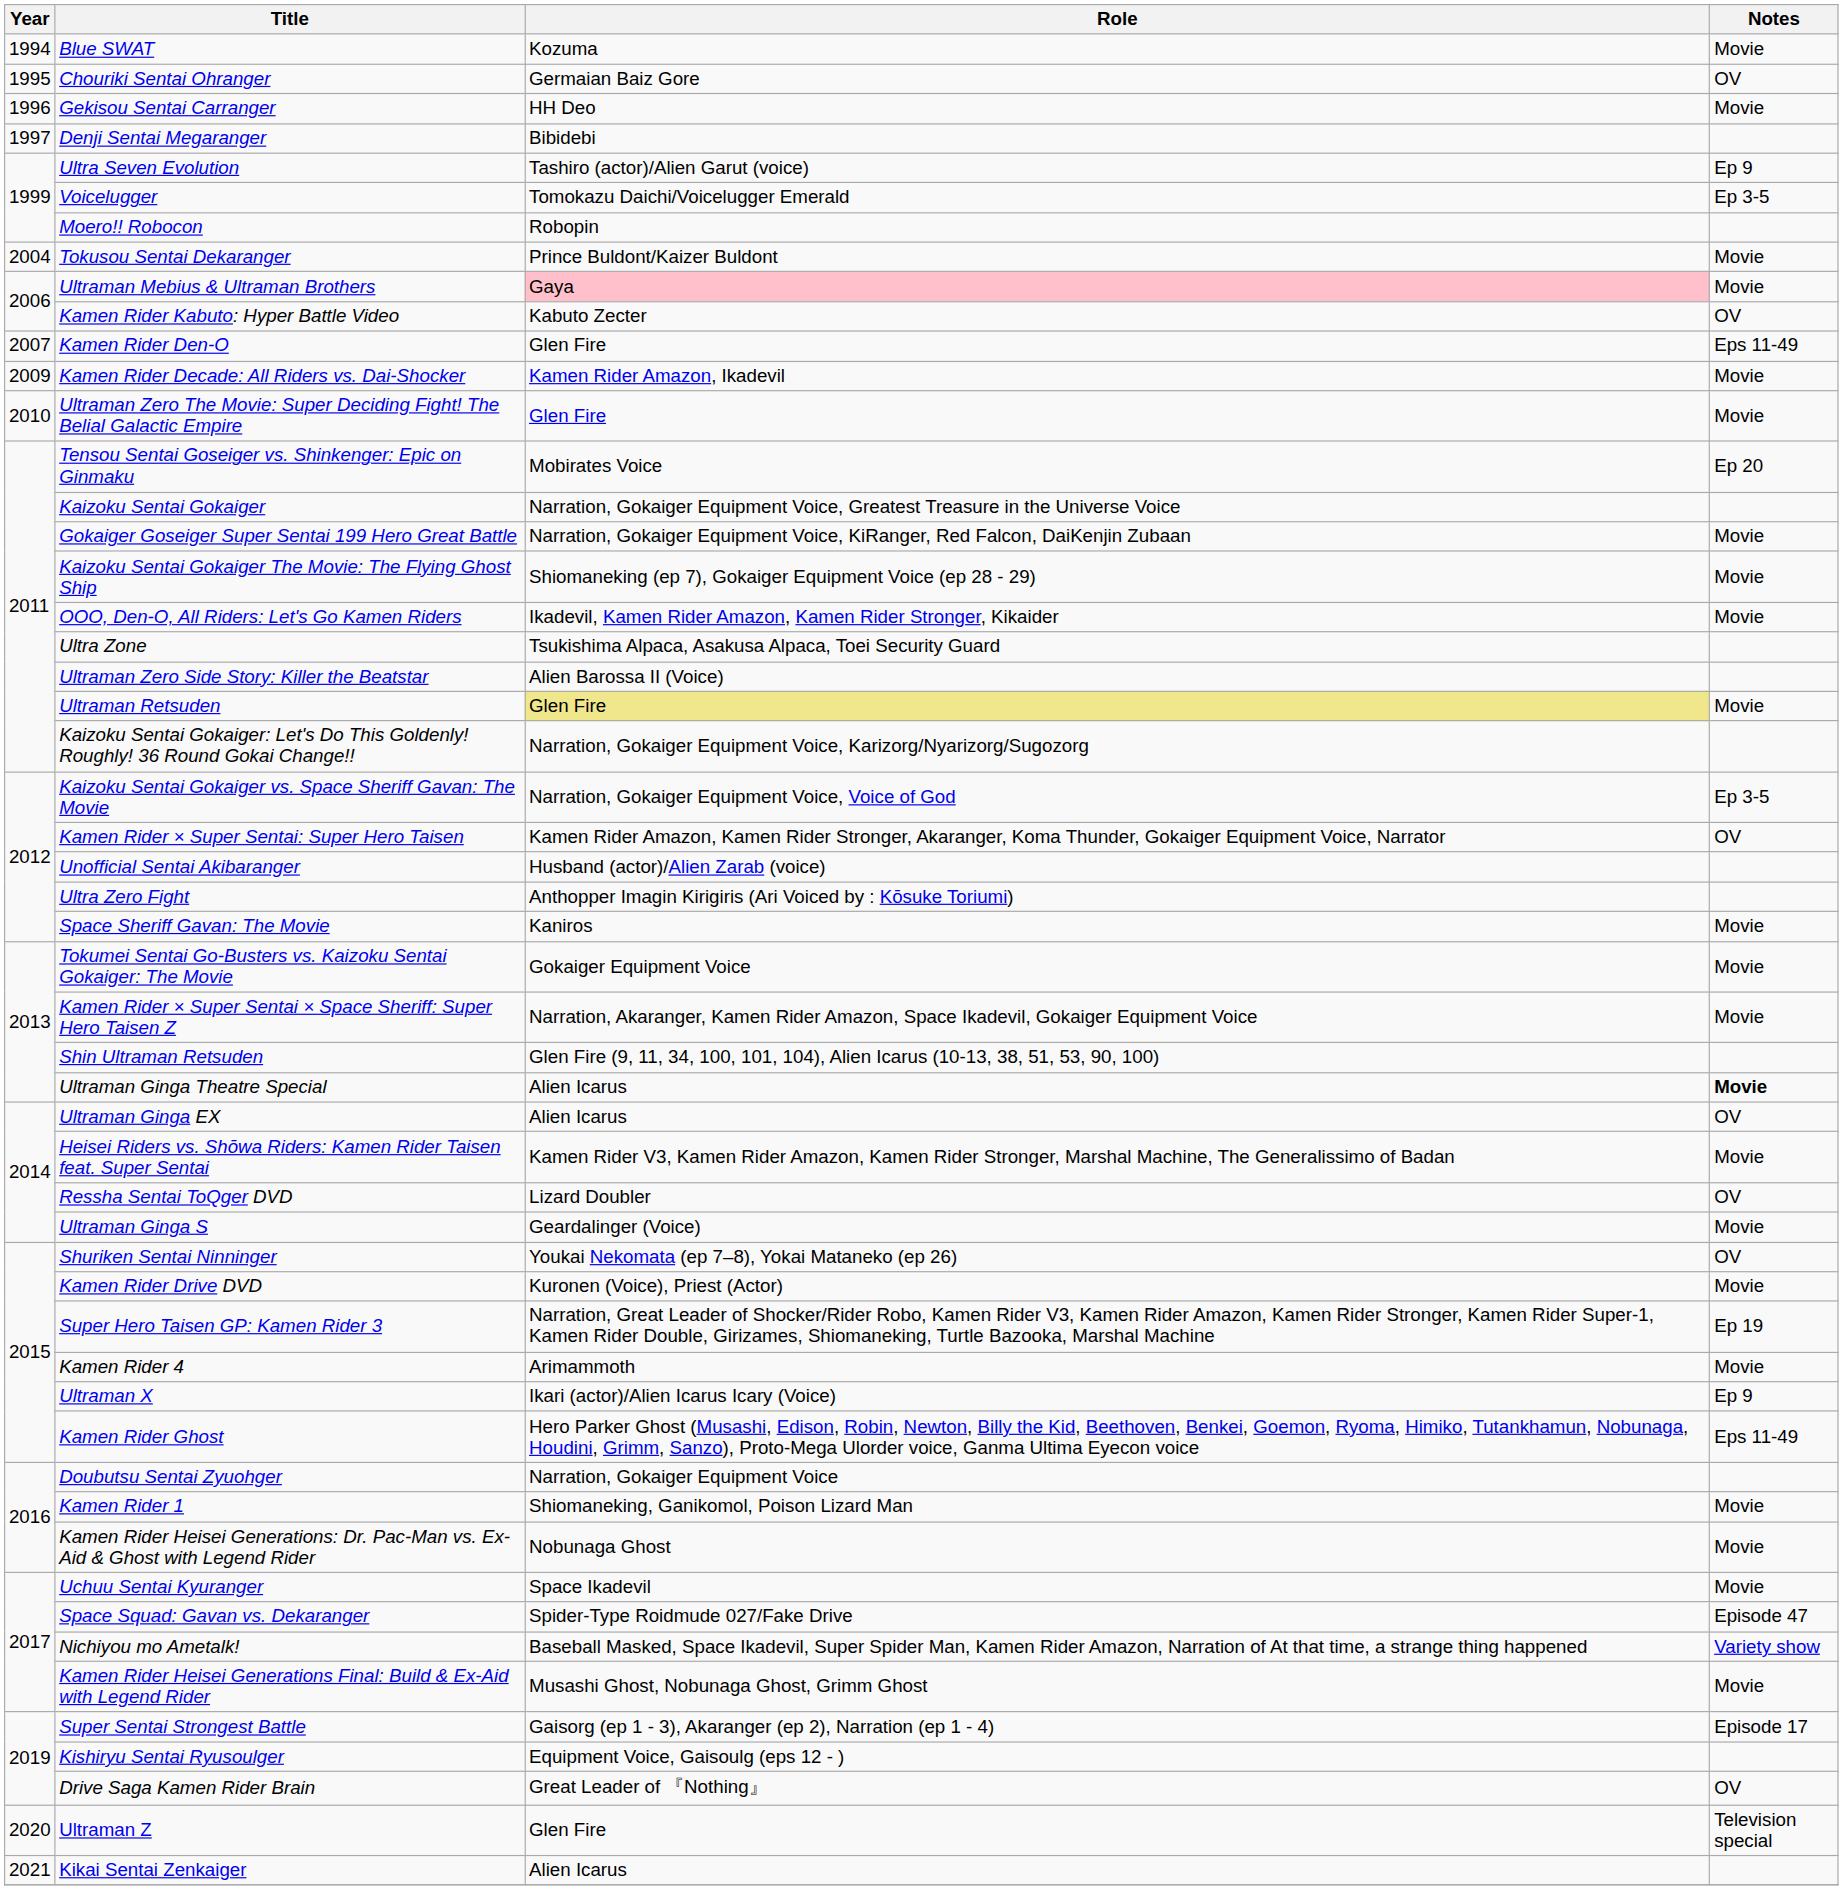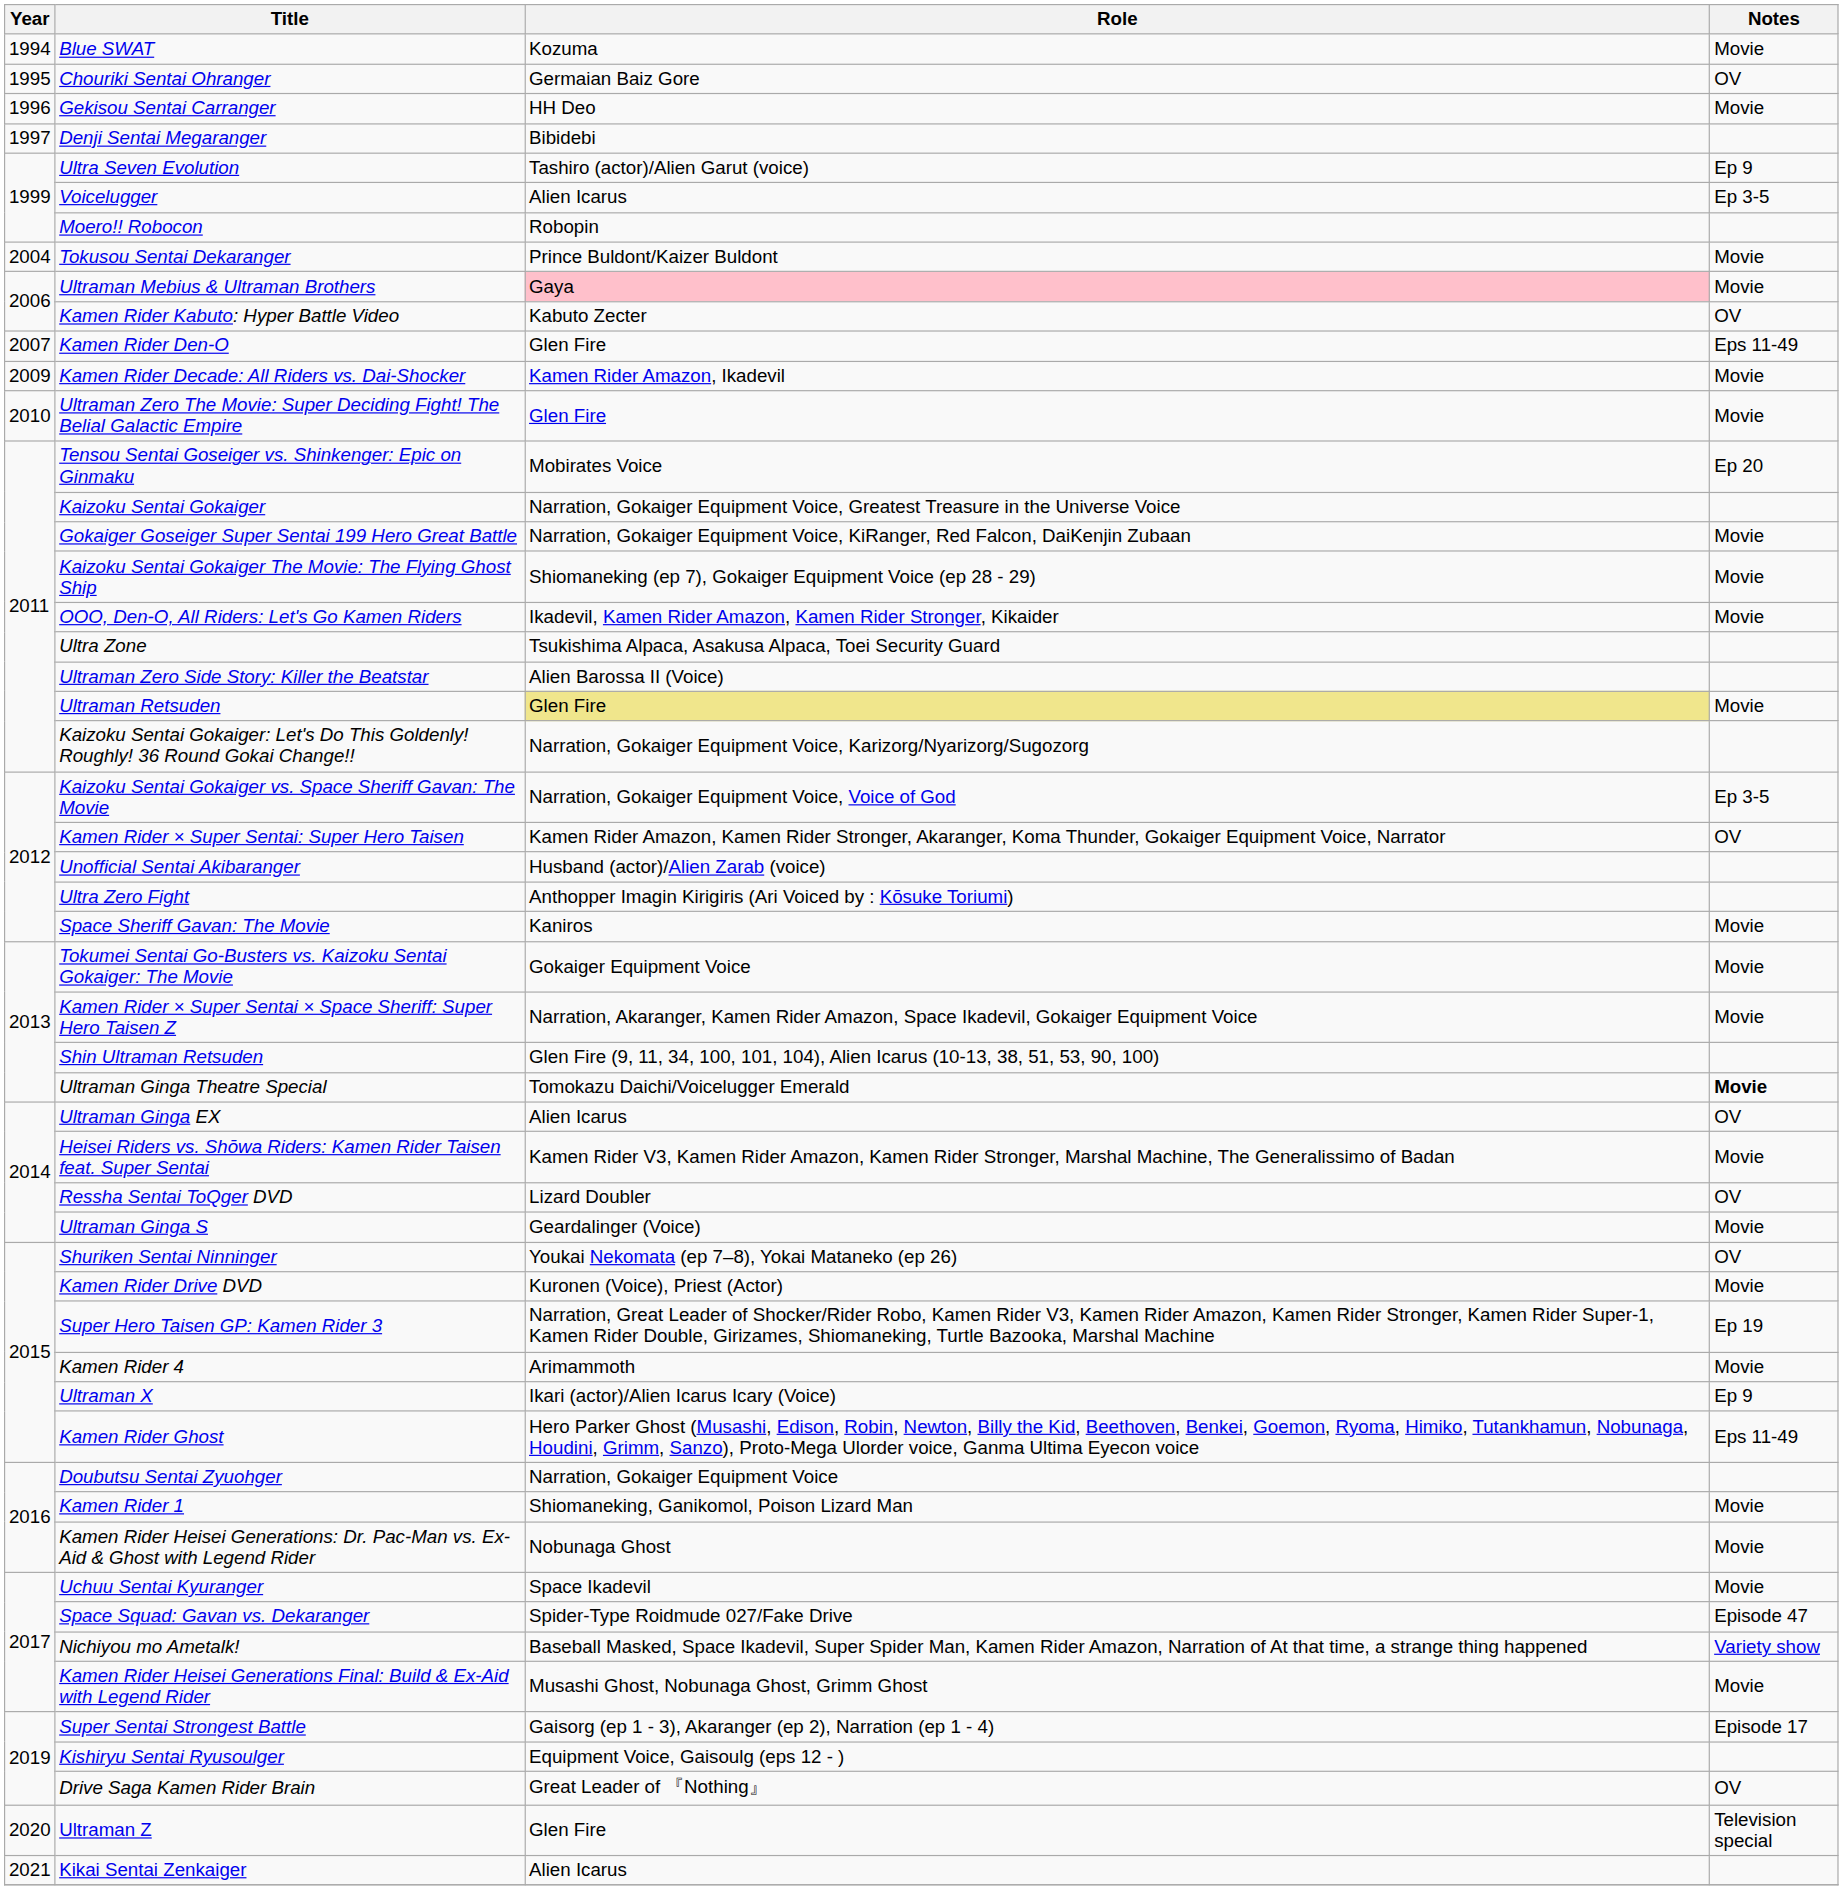 <table class="wikitable">
 <tr>
 <th>Year</th>
 <th>Title</th>
 <th>Role</th>
 <th>Notes</th>
 </tr>
 <tr>
 <td>1994</td>
 <td><em><a href='#'>Blue SWAT</a></em></td>
 <td>Kozuma</td>
 <td>Movie</td>
 </tr>
 <tr>
 <td>1995</td>
 <td><em><a href='#'>Chouriki Sentai Ohranger</a></em></td>
 <td>Germaian Baiz Gore</td>
 <td>OV</td>
 </tr>
 <tr>
 <td>1996</td>
 <td><em><a href='#'>Gekisou Sentai Carranger</a></em></td>
 <td>HH Deo</td>
 <td>Movie</td>
 </tr>
 <tr>
 <td>1997</td>
 <td><em><a href='#'>Denji Sentai Megaranger</a></em></td>
 <td>Bibidebi</td>
 <td></td>
 </tr>
 <tr>
 <td rowspan="3">1999</td>
 <td><em><a href='#'>Ultra Seven Evolution</a></em></td>
 <td>Tashiro (actor)/Alien Garut (voice)</td>
 <td>Ep 9</td>
 </tr>
 <tr>
 <td><em><a href='#'>Voicelugger</a></em></td>
-<td>Tomokazu Daichi/Voicelugger Emerald</td>
+<td>Alien Icarus</td>
 <td>Ep 3-5</td>
 </tr>
 <tr>
 <td><em><a href='#'>Moero!! Robocon</a></em></td>
 <td>Robopin</td>
 <td></td>
 </tr>
 <tr>
 <td>2004</td>
 <td><em><a href='#'>Tokusou Sentai Dekaranger</a></em></td>
 <td>Prince Buldont/Kaizer Buldont</td>
 <td>Movie</td>
 </tr>
 <tr>
 <td rowspan="2">2006</td>
 <td><em><a href='#'>Ultraman Mebius & Ultraman Brothers</a></em></td>
 <td style="background: pink;">Gaya</td>
 <td>Movie</td>
 </tr>
 <tr>
 <td><em><a href='#'>Kamen Rider Kabuto</a>: Hyper Battle Video</em></td>
 <td>Kabuto Zecter</td>
 <td>OV</td>
 </tr>
 <tr>
 <td>2007</td>
 <td><em><a href='#'>Kamen Rider Den-O</a></em></td>
 <td>Glen Fire</td>
 <td>Eps 11-49</td>
 </tr>
 <tr>
 <td>2009</td>
 <td><em><a href='#'>Kamen Rider Decade: All Riders vs. Dai-Shocker</a></em></td>
 <td><a href='#'>Kamen Rider Amazon</a>, Ikadevil</td>
 <td>Movie</td>
 </tr>
 <tr>
 <td>2010</td>
 <td><em><a href='#'>Ultraman Zero The Movie: Super Deciding Fight! The Belial Galactic Empire</a></em></td>
 <td><a href='#'>Glen Fire</a></td>
 <td>Movie</td>
 </tr>
 <tr>
 <td rowspan="9">2011</td>
 <td><em><a href='#'>Tensou Sentai Goseiger vs. Shinkenger: Epic on Ginmaku</a></em></td>
 <td>Mobirates Voice</td>
 <td>Ep 20</td>
 </tr>
 <tr>
 <td><em><a href='#'>Kaizoku Sentai Gokaiger</a></em></td>
 <td>Narration, Gokaiger Equipment Voice, Greatest Treasure in the Universe Voice</td>
 <td></td>
 </tr>
 <tr>
 <td><em><a href='#'>Gokaiger Goseiger Super Sentai 199 Hero Great Battle</a></em></td>
 <td>Narration, Gokaiger Equipment Voice, KiRanger, Red Falcon, DaiKenjin Zubaan</td>
 <td>Movie</td>
 </tr>
 <tr>
 <td><em><a href='#'>Kaizoku Sentai Gokaiger The Movie: The Flying Ghost Ship</a></em></td>
 <td>Shiomaneking (ep 7), Gokaiger Equipment Voice (ep 28 - 29)</td>
 <td>Movie</td>
 </tr>
 <tr>
 <td><em><a href='#'>OOO, Den-O, All Riders: Let's Go Kamen Riders</a></em></td>
 <td>Ikadevil, <a href='#'>Kamen Rider Amazon</a>, <a href='#'>Kamen Rider Stronger</a>, Kikaider</td>
 <td>Movie</td>
 </tr>
 <tr>
 <td><em>Ultra Zone</em></td>
 <td>Tsukishima Alpaca, Asakusa Alpaca, Toei Security Guard</td>
 <td></td>
 </tr>
 <tr>
 <td><em><a href='#'>Ultraman Zero Side Story: Killer the Beatstar</a></em></td>
 <td>Alien Barossa II (Voice)</td>
 <td></td>
 </tr>
 <tr>
 <td><em><a href='#'>Ultraman Retsuden</a></em></td>
 <td style="background: khaki;">Glen Fire</td>
 <td>Movie</td>
 </tr>
 <tr>
 <td><em>Kaizoku Sentai Gokaiger: Let's Do This Goldenly! Roughly! 36 Round Gokai Change!!</em></td>
 <td>Narration, Gokaiger Equipment Voice, Karizorg/Nyarizorg/Sugozorg</td>
 <td></td>
 </tr>
 <tr>
 <td rowspan="5">2012</td>
 <td><em><a href='#'>Kaizoku Sentai Gokaiger vs. Space Sheriff Gavan: The Movie</a></em></td>
 <td>Narration, Gokaiger Equipment Voice, <a href='#'>Voice of God</a></td>
 <td>Ep 3-5</td>
 </tr>
 <tr>
 <td><em><a href='#'>Kamen Rider × Super Sentai: Super Hero Taisen</a></em></td>
 <td>Kamen Rider Amazon, Kamen Rider Stronger, Akaranger, Koma Thunder, Gokaiger Equipment Voice, Narrator</td>
 <td>OV</td>
 </tr>
 <tr>
 <td><em><a href='#'>Unofficial Sentai Akibaranger</a></em></td>
 <td>Husband (actor)/<a href='#'>Alien Zarab</a> (voice)</td>
 <td></td>
 </tr>
 <tr>
 <td><em><a href='#'>Ultra Zero Fight</a></em></td>
 <td>Anthopper Imagin Kirigiris (Ari Voiced by : <a href='#'>Kōsuke Toriumi</a>)</td>
 <td></td>
 </tr>
 <tr>
 <td><em><a href='#'>Space Sheriff Gavan: The Movie</a></em></td>
 <td>Kaniros</td>
 <td>Movie</td>
 </tr>
 <tr>
 <td rowspan="4">2013</td>
 <td><em><a href='#'>Tokumei Sentai Go-Busters vs. Kaizoku Sentai Gokaiger: The Movie</a></em></td>
 <td>Gokaiger Equipment Voice</td>
 <td>Movie</td>
 </tr>
 <tr>
 <td><em><a href='#'>Kamen Rider × Super Sentai × Space Sheriff: Super Hero Taisen Z</a></em></td>
 <td>Narration, Akaranger, Kamen Rider Amazon, Space Ikadevil, Gokaiger Equipment Voice</td>
 <td>Movie</td>
 </tr>
 <tr>
 <td><em><a href='#'>Shin Ultraman Retsuden</a></em></td>
 <td>Glen Fire (9, 11, 34, 100, 101, 104), Alien Icarus (10-13, 38, 51, 53, 90, 100)</td>
 <td></td>
 </tr>
 <tr>
 <td><em>Ultraman Ginga Theatre Special</em></td>
-<td>Alien Icarus</td>
+<td>Tomokazu Daichi/Voicelugger Emerald</td>
 <td><strong>Movie</strong></td>
 </tr>
 <tr>
 <td rowspan="4">2014</td>
 <td><em><a href='#'>Ultraman Ginga</a> EX</em></td>
 <td>Alien Icarus</td>
 <td>OV</td>
 </tr>
 <tr>
 <td><em><a href='#'>Heisei Riders vs. Shōwa Riders: Kamen Rider Taisen feat. Super Sentai</a></em></td>
 <td>Kamen Rider V3, Kamen Rider Amazon, Kamen Rider Stronger, Marshal Machine, The Generalissimo of Badan</td>
 <td>Movie</td>
 </tr>
 <tr>
 <td><em><a href='#'>Ressha Sentai ToQger</a> DVD</em></td>
 <td>Lizard Doubler</td>
 <td>OV</td>
 </tr>
 <tr>
 <td><em><a href='#'>Ultraman Ginga S</a></em></td>
 <td>Geardalinger (Voice)</td>
 <td>Movie</td>
 </tr>
 <tr>
 <td rowspan= "6">2015</td>
 <td><em><a href='#'>Shuriken Sentai Ninninger</a></em></td>
 <td>Youkai <a href='#'>Nekomata</a> (ep 7–8), Yokai Mataneko (ep 26)</td>
 <td>OV</td>
 </tr>
 <tr>
 <td><em><a href='#'>Kamen Rider Drive</a> DVD</em></td>
 <td>Kuronen (Voice), Priest (Actor)</td>
 <td>Movie</td>
 </tr>
 <tr>
 <td><em><a href='#'>Super Hero Taisen GP: Kamen Rider 3</a></em></td>
 <td>Narration, Great Leader of Shocker/Rider Robo, Kamen Rider V3, Kamen Rider Amazon, Kamen Rider Stronger, Kamen Rider Super-1, Kamen Rider Double, Girizames, Shiomaneking, Turtle Bazooka, Marshal Machine</td>
 <td>Ep 19</td>
 </tr>
 <tr>
 <td><em>Kamen Rider 4</em></td>
 <td>Arimammoth</td>
 <td>Movie</td>
 </tr>
 <tr>
 <td><em><a href='#'>Ultraman X</a></em></td>
 <td>Ikari (actor)/Alien Icarus Icary (Voice)</td>
 <td>Ep 9</td>
 </tr>
 <tr>
 <td><em><a href='#'>Kamen Rider Ghost</a></em></td>
 <td>Hero Parker Ghost (<a href='#'>Musashi</a>, <a href='#'>Edison</a>, <a href='#'>Robin</a>, <a href='#'>Newton</a>, <a href='#'>Billy the Kid</a>, <a href='#'>Beethoven</a>, <a href='#'>Benkei</a>, <a href='#'>Goemon</a>, <a href='#'>Ryoma</a>, <a href='#'>Himiko</a>, <a href='#'>Tutankhamun</a>, <a href='#'>Nobunaga</a>, <a href='#'>Houdini</a>, <a href='#'>Grimm</a>, <a href='#'>Sanzo</a>), Proto-Mega Ulorder voice, Ganma Ultima Eyecon voice</td>
 <td>Eps 11-49</td>
 </tr>
 <tr>
 <td rowspan="3">2016</td>
 <td><em><a href='#'>Doubutsu Sentai Zyuohger</a></em></td>
 <td>Narration, Gokaiger Equipment Voice</td>
 <td></td>
 </tr>
 <tr>
 <td><em><a href='#'>Kamen Rider 1</a></em></td>
 <td>Shiomaneking, Ganikomol, Poison Lizard Man</td>
 <td>Movie</td>
 </tr>
 <tr>
 <td><em>Kamen Rider Heisei Generations: Dr. Pac-Man vs. Ex-Aid & Ghost with Legend Rider</em></td>
 <td>Nobunaga Ghost</td>
 <td>Movie</td>
 </tr>
 <tr>
 <td rowspan="4">2017</td>
 <td><em><a href='#'>Uchuu Sentai Kyuranger</a></em></td>
 <td>Space Ikadevil</td>
 <td>Movie</td>
 </tr>
 <tr>
 <td><em><a href='#'>Space Squad: Gavan vs. Dekaranger</a></em></td>
 <td>Spider-Type Roidmude 027/Fake Drive</td>
 <td>Episode 47</td>
 </tr>
 <tr>
 <td><em>Nichiyou mo Ametalk!</em></td>
 <td>Baseball Masked, Space Ikadevil, Super Spider Man, Kamen Rider Amazon, Narration of At that time, a strange thing happened</td>
 <td><a href='#'>Variety show</a></td>
 </tr>
 <tr>
 <td><em><a href='#'>Kamen Rider Heisei Generations Final: Build & Ex-Aid with Legend Rider</a></em></td>
 <td>Musashi Ghost, Nobunaga Ghost, Grimm Ghost</td>
 <td>Movie</td>
 </tr>
 <tr>
 <td rowspan="3">2019</td>
 <td><em><a href='#'>Super Sentai Strongest Battle</a></em></td>
 <td>Gaisorg (ep 1 - 3), Akaranger (ep 2), Narration (ep 1 - 4)</td>
 <td>Episode 17</td>
 </tr>
 <tr>
 <td><em><a href='#'>Kishiryu Sentai Ryusoulger</a></em></td>
 <td>Equipment Voice, Gaisoulg (eps 12 - )</td>
 <td></td>
 </tr>
 <tr>
 <td><em>Drive Saga Kamen Rider Brain</em></td>
 <td>Great Leader of 『Nothing』</td>
 <td>OV</td>
 </tr>
 <tr>
 <td>2020</td>
 <td><a href='#'>Ultraman Z</a></td>
 <td>Glen Fire</td>
 <td>Television special</td>
 </tr>
 <tr>
 <td>2021</td>
 <td><a href='#'>Kikai Sentai Zenkaiger</a></td>
 <td>Alien Icarus</td>
 <td></td>
 </tr>
 <tr>
 </tr>
 </table>
